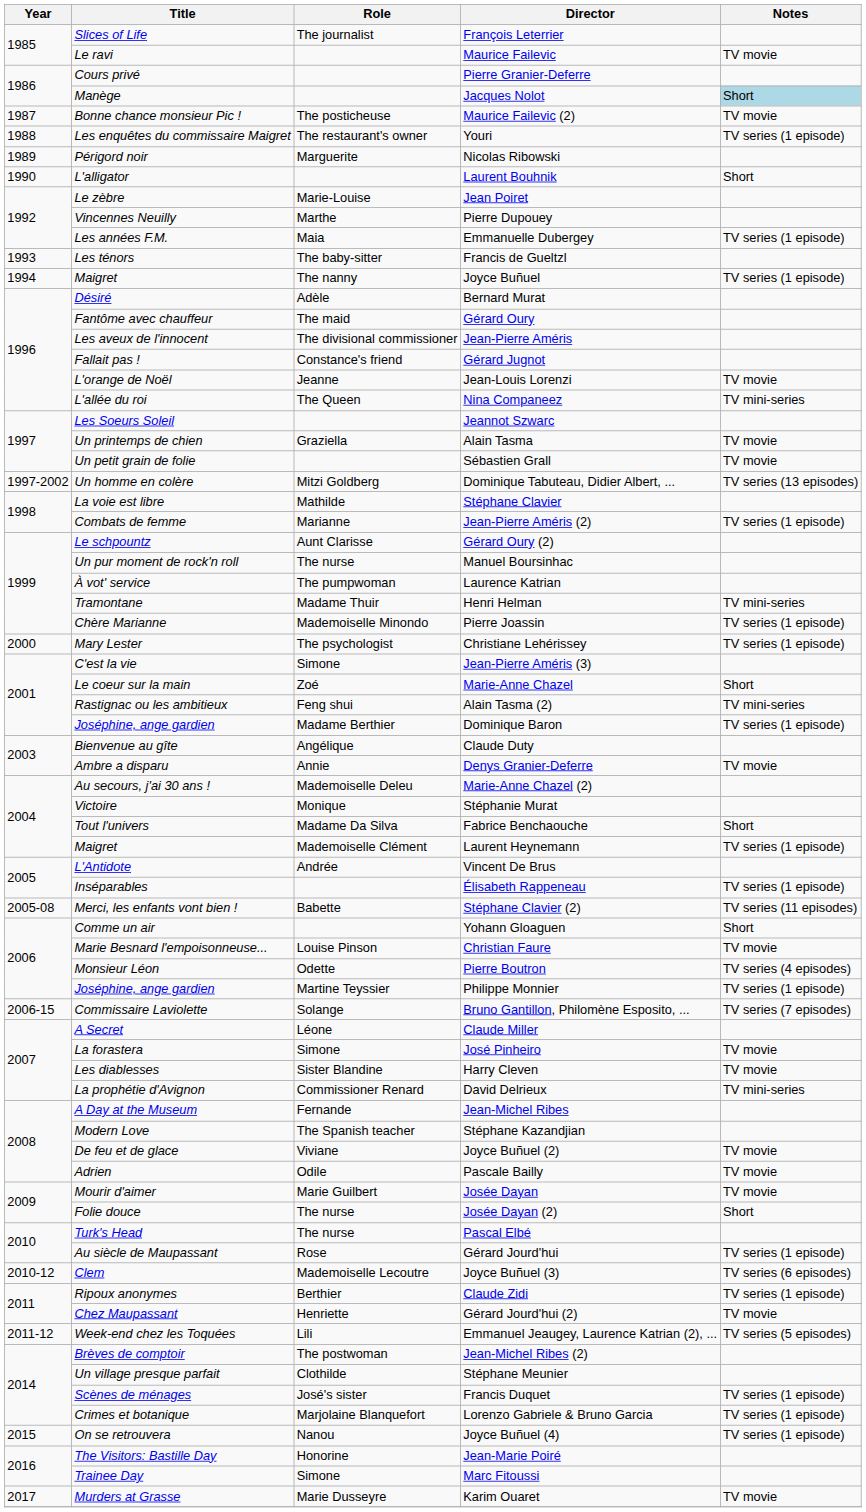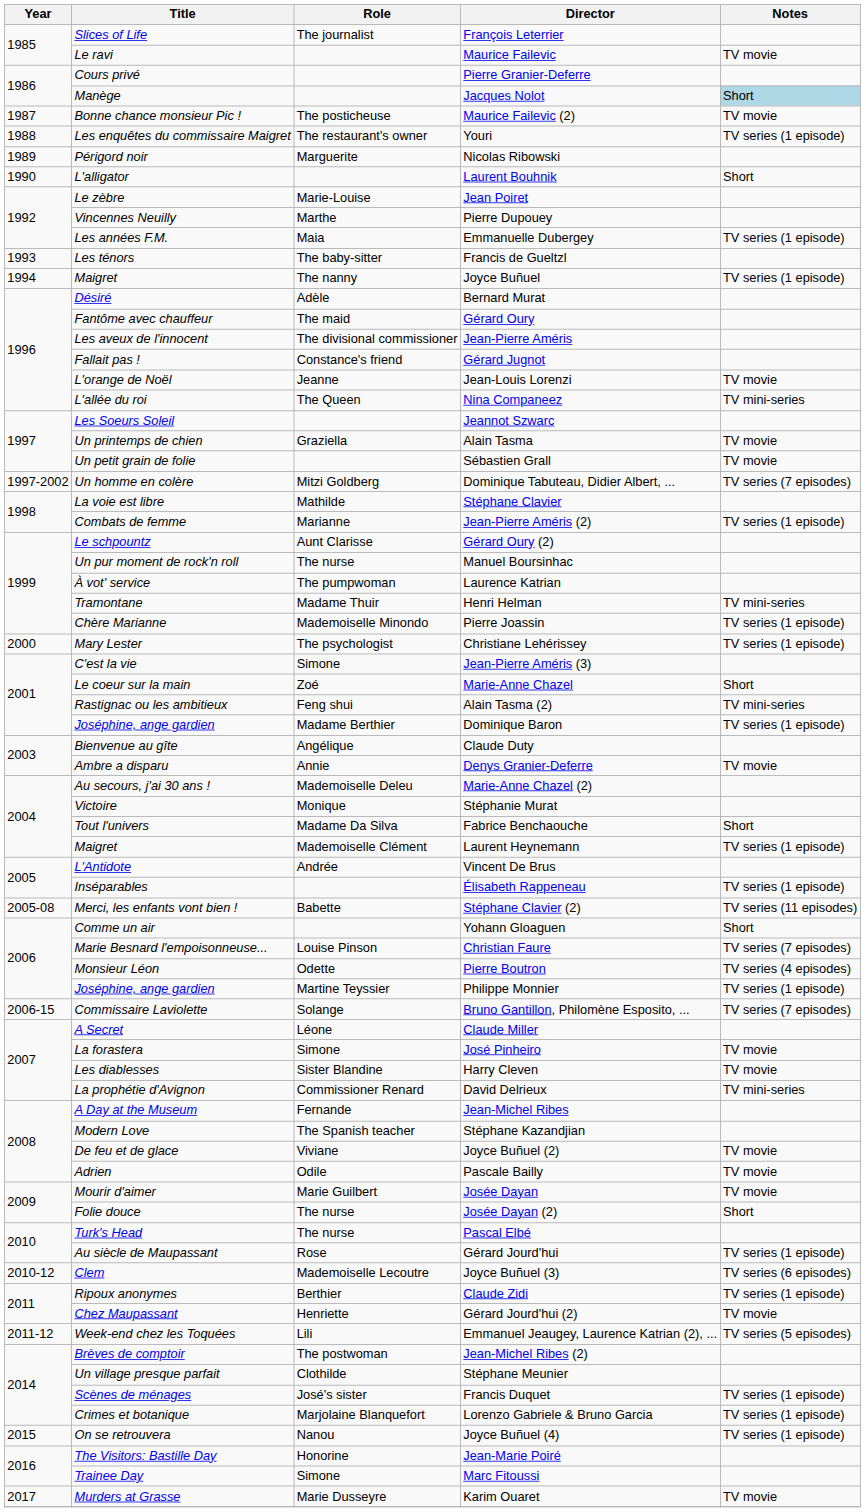 <table class="wikitable">
 <tr>
 <th>Year</th>
 <th>Title</th>
 <th>Role</th>
 <th>Director</th>
 <th>Notes</th>
 </tr>
 <tr>
 <td rowspan=2>1985</td>
 <td><em><a href='#'>Slices of Life</a></em></td>
 <td>The journalist</td>
 <td><a href='#'>François Leterrier</a></td>
 <td></td>
 </tr>
 <tr>
 <td><em>Le ravi</em></td>
 <td></td>
 <td><a href='#'>Maurice Failevic</a></td>
 <td>TV movie</td>
 </tr>
 <tr>
 <td rowspan=2>1986</td>
 <td><em>Cours privé</em></td>
 <td></td>
 <td><a href='#'>Pierre Granier-Deferre</a></td>
 <td></td>
 </tr>
 <tr>
 <td><em>Manège</em></td>
 <td></td>
 <td><a href='#'>Jacques Nolot</a></td>
 <td style="background: lightblue;">Short</td>
 </tr>
 <tr>
 <td rowspan=1>1987</td>
 <td><em>Bonne chance monsieur Pic !</em></td>
 <td>The posticheuse</td>
 <td><a href='#'>Maurice Failevic</a> (2)</td>
 <td>TV movie</td>
 </tr>
 <tr>
 <td rowspan=1>1988</td>
 <td><em>Les enquêtes du commissaire Maigret</em></td>
 <td>The restaurant's owner</td>
 <td>Youri</td>
 <td>TV series (1 episode)</td>
 </tr>
 <tr>
 <td rowspan=1>1989</td>
 <td><em>Périgord noir</em></td>
 <td>Marguerite</td>
 <td>Nicolas Ribowski</td>
 <td></td>
 </tr>
 <tr>
 <td rowspan=1>1990</td>
 <td><em>L'alligator</em></td>
 <td></td>
 <td><a href='#'>Laurent Bouhnik</a></td>
 <td>Short</td>
 </tr>
 <tr>
 <td rowspan=3>1992</td>
 <td><em>Le zèbre</em></td>
 <td>Marie-Louise</td>
 <td><a href='#'>Jean Poiret</a></td>
 <td></td>
 </tr>
 <tr>
 <td><em>Vincennes Neuilly</em></td>
 <td>Marthe</td>
 <td>Pierre Dupouey</td>
 <td></td>
 </tr>
 <tr>
 <td><em>Les années F.M.</em></td>
 <td>Maia</td>
 <td>Emmanuelle Dubergey</td>
 <td>TV series (1 episode)</td>
 </tr>
 <tr>
 <td rowspan=1>1993</td>
 <td><em>Les ténors</em></td>
 <td>The baby-sitter</td>
 <td>Francis de Gueltzl</td>
 <td></td>
 </tr>
 <tr>
 <td rowspan=1>1994</td>
 <td><em>Maigret</em></td>
 <td>The nanny</td>
 <td>Joyce Buñuel</td>
 <td>TV series (1 episode)</td>
 </tr>
 <tr>
 <td rowspan=6>1996</td>
 <td><em><a href='#'>Désiré</a></em></td>
 <td>Adèle</td>
 <td>Bernard Murat</td>
 <td></td>
 </tr>
 <tr>
 <td><em>Fantôme avec chauffeur</em></td>
 <td>The maid</td>
 <td><a href='#'>Gérard Oury</a></td>
 <td></td>
 </tr>
 <tr>
 <td><em>Les aveux de l'innocent</em></td>
 <td>The divisional commissioner</td>
 <td><a href='#'>Jean-Pierre Améris</a></td>
 <td></td>
 </tr>
 <tr>
 <td><em>Fallait pas !</em></td>
 <td>Constance's friend</td>
 <td><a href='#'>Gérard Jugnot</a></td>
 <td></td>
 </tr>
 <tr>
 <td><em>L'orange de Noël</em></td>
 <td>Jeanne</td>
 <td>Jean-Louis Lorenzi</td>
 <td>TV movie</td>
 </tr>
 <tr>
 <td><em>L'allée du roi</em></td>
 <td>The Queen</td>
 <td><a href='#'>Nina Companeez</a></td>
 <td>TV mini-series</td>
 </tr>
 <tr>
 <td rowspan=3>1997</td>
 <td><em><a href='#'>Les Soeurs Soleil</a></em></td>
 <td></td>
 <td><a href='#'>Jeannot Szwarc</a></td>
 <td></td>
 </tr>
 <tr>
 <td><em>Un printemps de chien</em></td>
 <td>Graziella</td>
 <td>Alain Tasma</td>
 <td>TV movie</td>
 </tr>
 <tr>
 <td><em>Un petit grain de folie</em></td>
 <td></td>
 <td>Sébastien Grall</td>
 <td>TV movie</td>
 </tr>
 <tr>
 <td rowspan=1>1997-2002</td>
 <td><em>Un homme en colère</em></td>
 <td>Mitzi Goldberg</td>
 <td>Dominique Tabuteau, Didier Albert, ...</td>
-<td>TV series (13 episodes)</td>
+<td>TV series (7 episodes)</td>
 </tr>
 <tr>
 <td rowspan=2>1998</td>
 <td><em>La voie est libre</em></td>
 <td>Mathilde</td>
 <td><a href='#'>Stéphane Clavier</a></td>
 <td></td>
 </tr>
 <tr>
 <td><em>Combats de femme</em></td>
 <td>Marianne</td>
 <td><a href='#'>Jean-Pierre Améris</a> (2)</td>
 <td>TV series (1 episode)</td>
 </tr>
 <tr>
 <td rowspan=5>1999</td>
 <td><em><a href='#'>Le schpountz</a></em></td>
 <td>Aunt Clarisse</td>
 <td><a href='#'>Gérard Oury</a> (2)</td>
 <td></td>
 </tr>
 <tr>
 <td><em>Un pur moment de rock'n roll</em></td>
 <td>The nurse</td>
 <td>Manuel Boursinhac</td>
 <td></td>
 </tr>
 <tr>
 <td><em>À vot' service</em></td>
 <td>The pumpwoman</td>
 <td>Laurence Katrian</td>
 <td></td>
 </tr>
 <tr>
 <td><em>Tramontane</em></td>
 <td>Madame Thuir</td>
 <td>Henri Helman</td>
 <td>TV mini-series</td>
 </tr>
 <tr>
 <td><em>Chère Marianne</em></td>
 <td>Mademoiselle Minondo</td>
 <td>Pierre Joassin</td>
 <td>TV series (1 episode)</td>
 </tr>
 <tr>
 <td rowspan=1>2000</td>
 <td><em>Mary Lester</em></td>
 <td>The psychologist</td>
 <td>Christiane Lehérissey</td>
 <td>TV series (1 episode)</td>
 </tr>
 <tr>
 <td rowspan=4>2001</td>
 <td><em>C'est la vie</em></td>
 <td>Simone</td>
 <td><a href='#'>Jean-Pierre Améris</a> (3)</td>
 <td></td>
 </tr>
 <tr>
 <td><em>Le coeur sur la main</em></td>
 <td>Zoé</td>
 <td><a href='#'>Marie-Anne Chazel</a></td>
 <td>Short</td>
 </tr>
 <tr>
 <td><em>Rastignac ou les ambitieux</em></td>
 <td>Feng shui</td>
 <td>Alain Tasma (2)</td>
 <td>TV mini-series</td>
 </tr>
 <tr>
 <td><em><a href='#'>Joséphine, ange gardien</a></em></td>
 <td>Madame Berthier</td>
 <td>Dominique Baron</td>
 <td>TV series (1 episode)</td>
 </tr>
 <tr>
 <td rowspan=2>2003</td>
 <td><em>Bienvenue au gîte</em></td>
 <td>Angélique</td>
 <td>Claude Duty</td>
 <td></td>
 </tr>
 <tr>
 <td><em>Ambre a disparu</em></td>
 <td>Annie</td>
 <td><a href='#'>Denys Granier-Deferre</a></td>
 <td>TV movie</td>
 </tr>
 <tr>
 <td rowspan=4>2004</td>
 <td><em>Au secours, j'ai 30 ans !</em></td>
 <td>Mademoiselle Deleu</td>
 <td><a href='#'>Marie-Anne Chazel</a> (2)</td>
 <td></td>
 </tr>
 <tr>
 <td><em>Victoire</em></td>
 <td>Monique</td>
 <td>Stéphanie Murat</td>
 <td></td>
 </tr>
 <tr>
 <td><em>Tout l'univers</em></td>
 <td>Madame Da Silva</td>
 <td>Fabrice Benchaouche</td>
 <td>Short</td>
 </tr>
 <tr>
 <td><em>Maigret</em></td>
 <td>Mademoiselle Clément</td>
 <td>Laurent Heynemann</td>
 <td>TV series (1 episode)</td>
 </tr>
 <tr>
 <td rowspan=2>2005</td>
 <td><em><a href='#'>L'Antidote</a></em></td>
 <td>Andrée</td>
 <td>Vincent De Brus</td>
 <td></td>
 </tr>
 <tr>
 <td><em>Inséparables</em></td>
 <td></td>
 <td><a href='#'>Élisabeth Rappeneau</a></td>
 <td>TV series (1 episode)</td>
 </tr>
 <tr>
 <td rowspan=1>2005-08</td>
 <td><em>Merci, les enfants vont bien !</em></td>
 <td>Babette</td>
 <td><a href='#'>Stéphane Clavier</a> (2)</td>
 <td>TV series (11 episodes)</td>
 </tr>
 <tr>
 <td rowspan=4>2006</td>
 <td><em>Comme un air</em></td>
 <td></td>
 <td>Yohann Gloaguen</td>
 <td>Short</td>
 </tr>
 <tr>
 <td><em>Marie Besnard l'empoisonneuse...</em></td>
 <td>Louise Pinson</td>
 <td><a href='#'>Christian Faure</a></td>
-<td>TV movie</td>
+<td>TV series (7 episodes)</td>
 </tr>
 <tr>
 <td><em>Monsieur Léon</em></td>
 <td>Odette</td>
 <td><a href='#'>Pierre Boutron</a></td>
 <td>TV series (4 episodes)</td>
 </tr>
 <tr>
 <td><em><a href='#'>Joséphine, ange gardien</a></em></td>
 <td>Martine Teyssier</td>
 <td>Philippe Monnier</td>
 <td>TV series (1 episode)</td>
 </tr>
 <tr>
 <td rowspan=1>2006-15</td>
 <td><em>Commissaire Laviolette</em></td>
 <td>Solange</td>
 <td><a href='#'>Bruno Gantillon</a>, Philomène Esposito, ...</td>
 <td>TV series (7 episodes)</td>
 </tr>
 <tr>
 <td rowspan=4>2007</td>
 <td><em><a href='#'>A Secret</a></em></td>
 <td>Léone</td>
 <td><a href='#'>Claude Miller</a></td>
 <td></td>
 </tr>
 <tr>
 <td><em>La forastera</em></td>
 <td>Simone</td>
 <td><a href='#'>José Pinheiro</a></td>
 <td>TV movie</td>
 </tr>
 <tr>
 <td><em>Les diablesses</em></td>
 <td>Sister Blandine</td>
 <td>Harry Cleven</td>
 <td>TV movie</td>
 </tr>
 <tr>
 <td><em>La prophétie d'Avignon</em></td>
 <td>Commissioner Renard</td>
 <td>David Delrieux</td>
 <td>TV mini-series</td>
 </tr>
 <tr>
 <td rowspan=4>2008</td>
 <td><em><a href='#'>A Day at the Museum</a></em></td>
 <td>Fernande</td>
 <td><a href='#'>Jean-Michel Ribes</a></td>
 <td></td>
 </tr>
 <tr>
 <td><em>Modern Love</em></td>
 <td>The Spanish teacher</td>
 <td>Stéphane Kazandjian</td>
 <td></td>
 </tr>
 <tr>
 <td><em>De feu et de glace</em></td>
 <td>Viviane</td>
 <td>Joyce Buñuel (2)</td>
 <td>TV movie</td>
 </tr>
 <tr>
 <td><em>Adrien</em></td>
 <td>Odile</td>
 <td>Pascale Bailly</td>
 <td>TV movie</td>
 </tr>
 <tr>
 <td rowspan=2>2009</td>
 <td><em>Mourir d'aimer</em></td>
 <td>Marie Guilbert</td>
 <td><a href='#'>Josée Dayan</a></td>
 <td>TV movie</td>
 </tr>
 <tr>
 <td><em>Folie douce</em></td>
 <td>The nurse</td>
 <td><a href='#'>Josée Dayan</a> (2)</td>
 <td>Short</td>
 </tr>
 <tr>
 <td rowspan=2>2010</td>
 <td><em><a href='#'>Turk's Head</a></em></td>
 <td>The nurse</td>
 <td><a href='#'>Pascal Elbé</a></td>
 <td></td>
 </tr>
 <tr>
 <td><em>Au siècle de Maupassant</em></td>
 <td>Rose</td>
 <td>Gérard Jourd'hui</td>
 <td>TV series (1 episode)</td>
 </tr>
 <tr>
 <td rowspan=1>2010-12</td>
 <td><em><a href='#'>Clem</a></em></td>
 <td>Mademoiselle Lecoutre</td>
 <td>Joyce Buñuel (3)</td>
 <td>TV series (6 episodes)</td>
 </tr>
 <tr>
 <td rowspan=2>2011</td>
 <td><em>Ripoux anonymes</em></td>
 <td>Berthier</td>
 <td><a href='#'>Claude Zidi</a></td>
 <td>TV series (1 episode)</td>
 </tr>
 <tr>
 <td><em><a href='#'>Chez Maupassant</a></em></td>
 <td>Henriette</td>
 <td>Gérard Jourd'hui (2)</td>
 <td>TV movie</td>
 </tr>
 <tr>
 <td rowspan=1>2011-12</td>
 <td><em>Week-end chez les Toquées</em></td>
 <td>Lili</td>
 <td>Emmanuel Jeaugey, Laurence Katrian (2), ...</td>
 <td>TV series (5 episodes)</td>
 </tr>
 <tr>
 <td rowspan=4>2014</td>
 <td><em><a href='#'>Brèves de comptoir</a></em></td>
 <td>The postwoman</td>
 <td><a href='#'>Jean-Michel Ribes</a> (2)</td>
 <td></td>
 </tr>
 <tr>
 <td><em>Un village presque parfait</em></td>
 <td>Clothilde</td>
 <td>Stéphane Meunier</td>
 <td></td>
 </tr>
 <tr>
 <td><em><a href='#'>Scènes de ménages</a></em></td>
 <td>José's sister</td>
 <td>Francis Duquet</td>
 <td>TV series (1 episode)</td>
 </tr>
 <tr>
 <td><em>Crimes et botanique</em></td>
 <td>Marjolaine Blanquefort</td>
 <td>Lorenzo Gabriele & Bruno Garcia</td>
 <td>TV series (1 episode)</td>
 </tr>
 <tr>
 <td rowspan=1>2015</td>
 <td><em>On se retrouvera</em></td>
 <td>Nanou</td>
 <td>Joyce Buñuel (4)</td>
 <td>TV series (1 episode)</td>
 </tr>
 <tr>
 <td rowspan=2>2016</td>
 <td><em><a href='#'>The Visitors: Bastille Day</a></em></td>
 <td>Honorine</td>
 <td><a href='#'>Jean-Marie Poiré</a></td>
 <td></td>
 </tr>
 <tr>
 <td><em><a href='#'>Trainee Day</a></em></td>
 <td>Simone</td>
 <td><a href='#'>Marc Fitoussi</a></td>
 <td></td>
 </tr>
 <tr>
 <td rowspan=1>2017</td>
 <td><em><a href='#'>Murders at Grasse</a></em></td>
 <td>Marie Dusseyre</td>
 <td>Karim Ouaret</td>
 <td>TV movie</td>
 </tr>
 <tr>
 </tr>
 </table>
